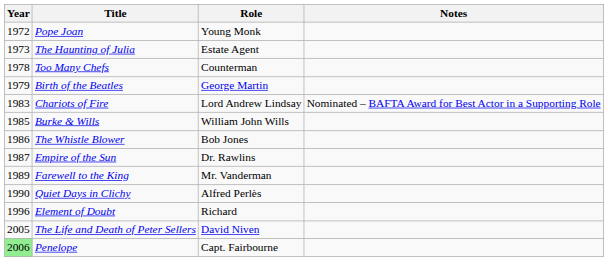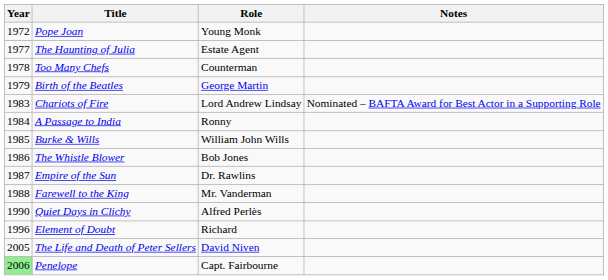 <table class="wikitable sortable">
 <tr>
 <th>Year</th>
 <th>Title</th>
 <th>Role</th>
 <th>Notes</th>
 </tr>
 <tr>
 <td>1972</td>
 <td><em><a href='#'>Pope Joan</a></em></td>
 <td>Young Monk</td>
 <td></td>
 </tr>
 <tr>
-<td>1973</td>
+<td>1977</td>
 <td><em><a href='#'>The Haunting of Julia</a></em></td>
 <td>Estate Agent</td>
 <td></td>
 </tr>
 <tr>
 <td>1978</td>
 <td><em><a href='#'>Too Many Chefs</a></em></td>
 <td>Counterman</td>
 <td></td>
 </tr>
 <tr>
 <td>1979</td>
 <td><em><a href='#'>Birth of the Beatles</a></em></td>
 <td><a href='#'>George Martin</a></td>
 <td></td>
 </tr>
 <tr>
 <td>1983</td>
 <td><em><a href='#'>Chariots of Fire</a></em></td>
 <td>Lord Andrew Lindsay</td>
 <td>Nominated – <a href='#'>BAFTA Award for Best Actor in a Supporting Role</a></td>
 </tr>
 <tr>
+<td>1984</td>
+<td><em><a href='#'>A Passage to India</a></em></td>
+<td>Ronny</td>
+<td></td>
+</tr>
+<tr>
 <td>1985</td>
 <td><em><a href='#'>Burke & Wills</a></em></td>
 <td>William John Wills</td>
 <td></td>
 </tr>
 <tr>
 <td>1986</td>
 <td><em><a href='#'>The Whistle Blower</a></em></td>
 <td>Bob Jones</td>
 <td></td>
 </tr>
 <tr>
 <td>1987</td>
 <td><em><a href='#'>Empire of the Sun</a></em></td>
 <td>Dr. Rawlins</td>
 <td></td>
 </tr>
 <tr>
-<td>1989</td>
+<td>1988</td>
 <td><em><a href='#'>Farewell to the King</a></em></td>
 <td>Mr. Vanderman</td>
 <td></td>
 </tr>
 <tr>
 <td>1990</td>
 <td><em><a href='#'>Quiet Days in Clichy</a></em></td>
 <td>Alfred Perlès</td>
 <td></td>
 </tr>
 <tr>
 <td>1996</td>
 <td><em><a href='#'>Element of Doubt</a></em></td>
 <td>Richard</td>
 <td></td>
 </tr>
 <tr>
 <td>2005</td>
 <td><em><a href='#'>The Life and Death of Peter Sellers</a></em></td>
 <td><a href='#'>David Niven</a></td>
 <td></td>
 </tr>
 <tr>
 <td style="background: lightgreen;">2006</td>
 <td><em><a href='#'>Penelope</a></em></td>
 <td>Capt. Fairbourne</td>
 <td></td>
 </tr>
 </table>
